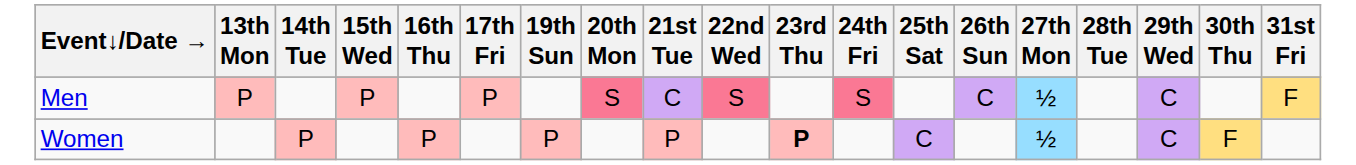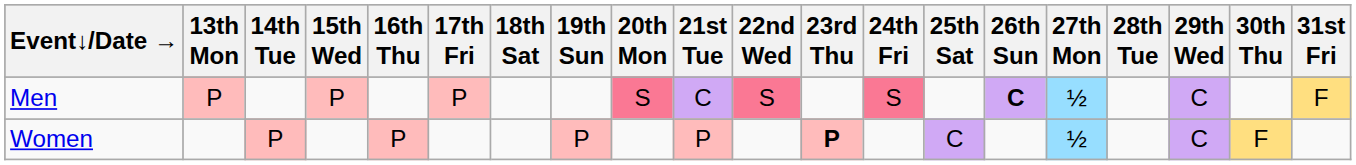 <table class="wikitable" style="margin:0.5em auto; font-size:90%; line-height:1.25em; text-align:center">
 <tr>
 <th>Event↓/Date →</th>
 <th>13th<br>Mon</th>
 <th>14th<br>Tue</th>
 <th>15th<br>Wed</th>
 <th>16th<br>Thu</th>
 <th>17th<br>Fri</th>
+<th>18th<br>Sat</th>
 <th>19th<br>Sun</th>
 <th>20th<br>Mon</th>
 <th>21st<br>Tue</th>
 <th>22nd<br>Wed</th>
 <th>23rd<br>Thu</th>
 <th>24th<br>Fri</th>
 <th>25th<br>Sat</th>
 <th>26th<br>Sun</th>
 <th>27th<br>Mon</th>
 <th>28th<br>Tue</th>
 <th>29th<br>Wed</th>
 <th>30th<br>Thu</th>
 <th>31st<br>Fri</th>
 </tr>
 <tr>
 <td style="text-align:left;"><a href='#'>Men</a></td>
 <td bgcolor="#FFBBBB">P</td>
 <td></td>
 <td bgcolor="#FFBBBB">P</td>
 <td></td>
 <td bgcolor="#FFBBBB">P</td>
 <td></td>
+<td></td>
 <td bgcolor="#FA7894">S</td>
 <td bgcolor="#D0A9F5">C</td>
 <td bgcolor="#FA7894">S</td>
 <td></td>
 <td bgcolor="#FA7894">S</td>
 <td></td>
-<td bgcolor="#D0A9F5">C</td>
+<td bgcolor="#D0A9F5"><strong>C</strong></td>
 <td bgcolor="#97DEFF">½</td>
 <td></td>
 <td bgcolor="#D0A9F5">C</td>
 <td></td>
 <td bgcolor="#FFDF80">F</td>
 </tr>
 <tr>
 <td style="text-align:left;"><a href='#'>Women</a></td>
 <td></td>
 <td bgcolor="#FFBBBB">P</td>
 <td></td>
 <td bgcolor="#FFBBBB">P</td>
+<td></td>
 <td></td>
 <td bgcolor="#FFBBBB">P</td>
 <td></td>
 <td bgcolor="#FFBBBB">P</td>
 <td></td>
 <td bgcolor="#FFBBBB"><strong>P</strong></td>
 <td></td>
 <td bgcolor="#D0A9F5">C</td>
 <td></td>
 <td bgcolor="#97DEFF">½</td>
 <td></td>
 <td bgcolor="#D0A9F5">C</td>
 <td bgcolor="#FFDF80">F</td>
 <td></td>
 </tr>
 </table>
